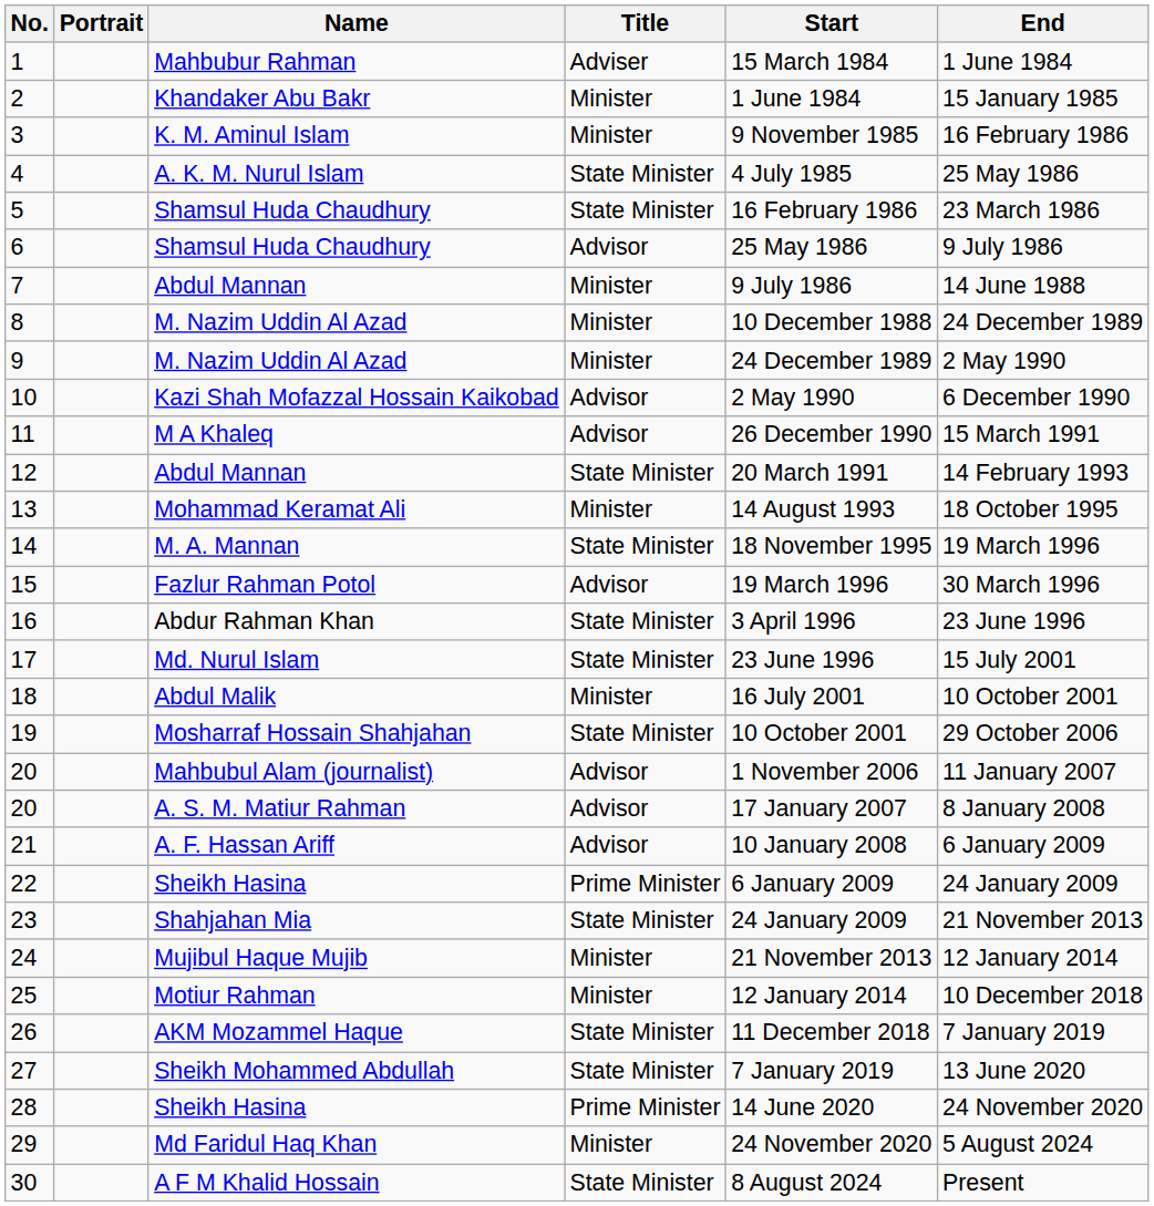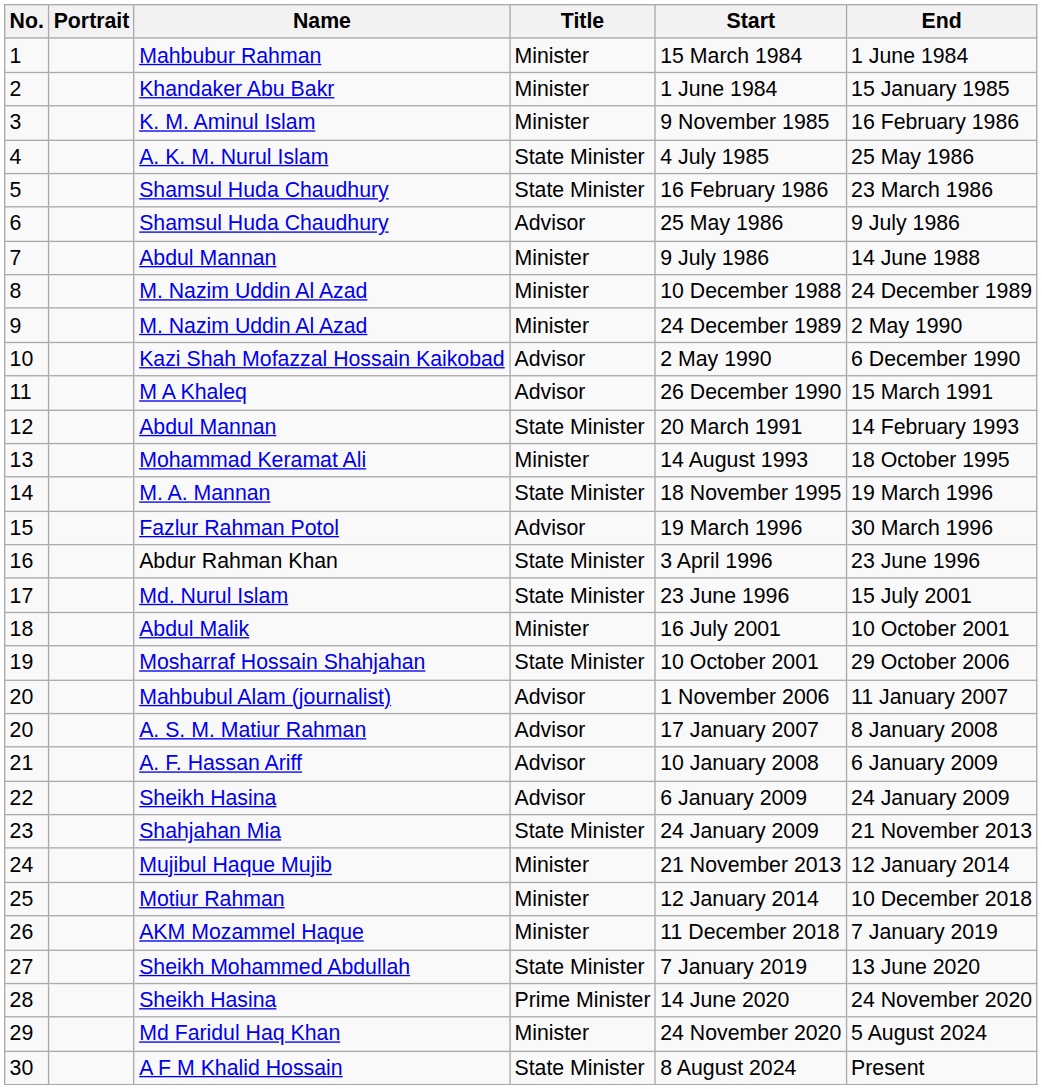 <table class="wikitable">
 <tr>
 <th align="center">No.</th>
 <th align="center">Portrait</th>
 <th align="center">Name</th>
 <th align="center">Title</th>
 <th align="center">Start</th>
 <th align="center">End</th>
 </tr>
 <tr>
 <td>1</td>
 <td></td>
 <td><a href='#'>Mahbubur Rahman</a></td>
-<td>Adviser</td>
+<td>Minister</td>
 <td>15 March 1984</td>
 <td>1 June 1984</td>
 </tr>
 <tr>
 <td>2</td>
 <td></td>
 <td><a href='#'>Khandaker Abu Bakr</a></td>
 <td>Minister</td>
 <td>1 June 1984</td>
 <td>15 January 1985</td>
 </tr>
 <tr>
 <td>3</td>
 <td></td>
 <td><a href='#'>K. M. Aminul Islam</a></td>
 <td>Minister</td>
 <td>9 November 1985</td>
 <td>16 February 1986</td>
 </tr>
 <tr>
 <td>4</td>
 <td></td>
 <td><a href='#'>A. K. M. Nurul Islam</a></td>
 <td>State Minister</td>
 <td>4 July 1985</td>
 <td>25 May 1986</td>
 </tr>
 <tr>
 <td>5</td>
 <td></td>
 <td><a href='#'>Shamsul Huda Chaudhury</a></td>
 <td>State Minister</td>
 <td>16 February 1986</td>
 <td>23 March 1986</td>
 </tr>
 <tr>
 <td>6</td>
 <td></td>
 <td><a href='#'>Shamsul Huda Chaudhury</a></td>
 <td>Advisor</td>
 <td>25 May 1986</td>
 <td>9 July 1986</td>
 </tr>
 <tr>
 <td>7</td>
 <td></td>
 <td><a href='#'>Abdul Mannan</a></td>
 <td>Minister</td>
 <td>9 July 1986</td>
 <td>14 June 1988</td>
 </tr>
 <tr>
 <td>8</td>
 <td></td>
 <td><a href='#'>M. Nazim Uddin Al Azad</a></td>
 <td>Minister</td>
 <td>10 December 1988</td>
 <td>24 December 1989</td>
 </tr>
 <tr>
 <td>9</td>
 <td></td>
 <td><a href='#'>M. Nazim Uddin Al Azad</a></td>
 <td>Minister</td>
 <td>24 December 1989</td>
 <td>2 May 1990</td>
 </tr>
 <tr>
 <td>10</td>
 <td></td>
 <td><a href='#'>Kazi Shah Mofazzal Hossain Kaikobad</a></td>
 <td>Advisor</td>
 <td>2 May 1990</td>
 <td>6 December 1990</td>
 </tr>
 <tr>
 <td>11</td>
 <td></td>
 <td><a href='#'>M A Khaleq</a></td>
 <td>Advisor</td>
 <td>26 December 1990</td>
 <td>15 March 1991</td>
 </tr>
 <tr>
 <td>12</td>
 <td></td>
 <td><a href='#'>Abdul Mannan</a></td>
 <td>State Minister</td>
 <td>20 March 1991</td>
 <td>14 February 1993</td>
 </tr>
 <tr>
 <td>13</td>
 <td></td>
 <td><a href='#'>Mohammad Keramat Ali</a></td>
 <td>Minister</td>
 <td>14 August 1993</td>
 <td>18 October 1995</td>
 </tr>
 <tr>
 <td>14</td>
 <td></td>
 <td><a href='#'>M. A. Mannan</a></td>
 <td>State Minister</td>
 <td>18 November 1995</td>
 <td>19 March 1996</td>
 </tr>
 <tr>
 <td>15</td>
 <td></td>
 <td><a href='#'>Fazlur Rahman Potol</a></td>
 <td>Advisor</td>
 <td>19 March 1996</td>
 <td>30 March 1996</td>
 </tr>
 <tr>
 <td>16</td>
 <td></td>
 <td>Abdur Rahman Khan</td>
 <td>State Minister</td>
 <td>3 April 1996</td>
 <td>23 June 1996</td>
 </tr>
 <tr>
 <td>17</td>
 <td></td>
 <td><a href='#'>Md. Nurul Islam</a></td>
 <td>State Minister</td>
 <td>23 June 1996</td>
 <td>15 July 2001</td>
 </tr>
 <tr>
 <td>18</td>
 <td></td>
 <td><a href='#'>Abdul Malik</a></td>
 <td>Minister</td>
 <td>16 July 2001</td>
 <td>10 October 2001</td>
 </tr>
 <tr>
 <td>19</td>
 <td></td>
 <td><a href='#'>Mosharraf Hossain Shahjahan</a></td>
 <td>State Minister</td>
 <td>10 October 2001</td>
 <td>29 October 2006</td>
 </tr>
 <tr>
 <td>20</td>
 <td></td>
 <td><a href='#'>Mahbubul Alam (journalist)</a></td>
 <td>Advisor</td>
 <td>1 November 2006</td>
 <td>11 January 2007</td>
 </tr>
 <tr>
 <td>20</td>
 <td></td>
 <td><a href='#'>A. S. M. Matiur Rahman</a></td>
 <td>Advisor</td>
 <td>17 January 2007</td>
 <td>8 January 2008</td>
 </tr>
 <tr>
 <td>21</td>
 <td></td>
 <td><a href='#'>A. F. Hassan Ariff</a></td>
 <td>Advisor</td>
 <td>10 January 2008</td>
 <td>6 January 2009</td>
 </tr>
 <tr>
 <td>22</td>
 <td></td>
 <td><a href='#'>Sheikh Hasina</a></td>
-<td>Prime Minister</td>
+<td>Advisor</td>
 <td>6 January 2009</td>
 <td>24 January 2009</td>
 </tr>
 <tr>
 <td>23</td>
 <td></td>
 <td><a href='#'>Shahjahan Mia</a></td>
 <td>State Minister</td>
 <td>24 January 2009</td>
 <td>21 November 2013</td>
 </tr>
 <tr>
 <td>24</td>
 <td></td>
 <td><a href='#'>Mujibul Haque Mujib</a></td>
 <td>Minister</td>
 <td>21 November 2013</td>
 <td>12 January 2014</td>
 </tr>
 <tr>
 <td>25</td>
 <td></td>
 <td><a href='#'>Motiur Rahman</a></td>
 <td>Minister</td>
 <td>12 January 2014</td>
 <td>10 December 2018</td>
 </tr>
 <tr>
 <td>26</td>
 <td></td>
 <td><a href='#'>AKM Mozammel Haque</a></td>
-<td>State Minister</td>
+<td>Minister</td>
 <td>11 December 2018</td>
 <td>7 January 2019</td>
 </tr>
 <tr>
 <td>27</td>
 <td></td>
 <td><a href='#'>Sheikh Mohammed Abdullah</a></td>
 <td>State Minister</td>
 <td>7 January 2019</td>
 <td>13 June 2020</td>
 </tr>
 <tr>
 <td>28</td>
 <td></td>
 <td><a href='#'>Sheikh Hasina</a></td>
 <td>Prime Minister</td>
 <td>14 June 2020</td>
 <td>24 November 2020</td>
 </tr>
 <tr>
 <td>29</td>
 <td></td>
 <td><a href='#'>Md Faridul Haq Khan</a></td>
 <td>Minister</td>
 <td>24 November 2020</td>
 <td>5 August 2024</td>
 </tr>
 <tr>
 <td>30</td>
 <td></td>
 <td><a href='#'>A F M Khalid Hossain</a></td>
 <td>State Minister</td>
 <td>8 August 2024</td>
 <td>Present</td>
 </tr>
 <tr>
 </tr>
 </table>
